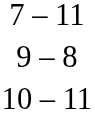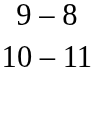 <table style="text-align:center">
 <tr>
 <th width=200></th>
 <th width=100></th>
 <th width=200></th>
-</tr>
-<tr>
-<td align=right></td>
-<td>7 – 11</td>
-<td align=left><strong></strong></td>
 </tr>
 <tr>
 <td align=right><strong></strong></td>
 <td>9 – 8</td>
 <td align=left></td>
 </tr>
 <tr>
 <td align=right></td>
 <td>10 – 11</td>
 <td align=left><strong></strong></td>
 </tr>
 </table>
